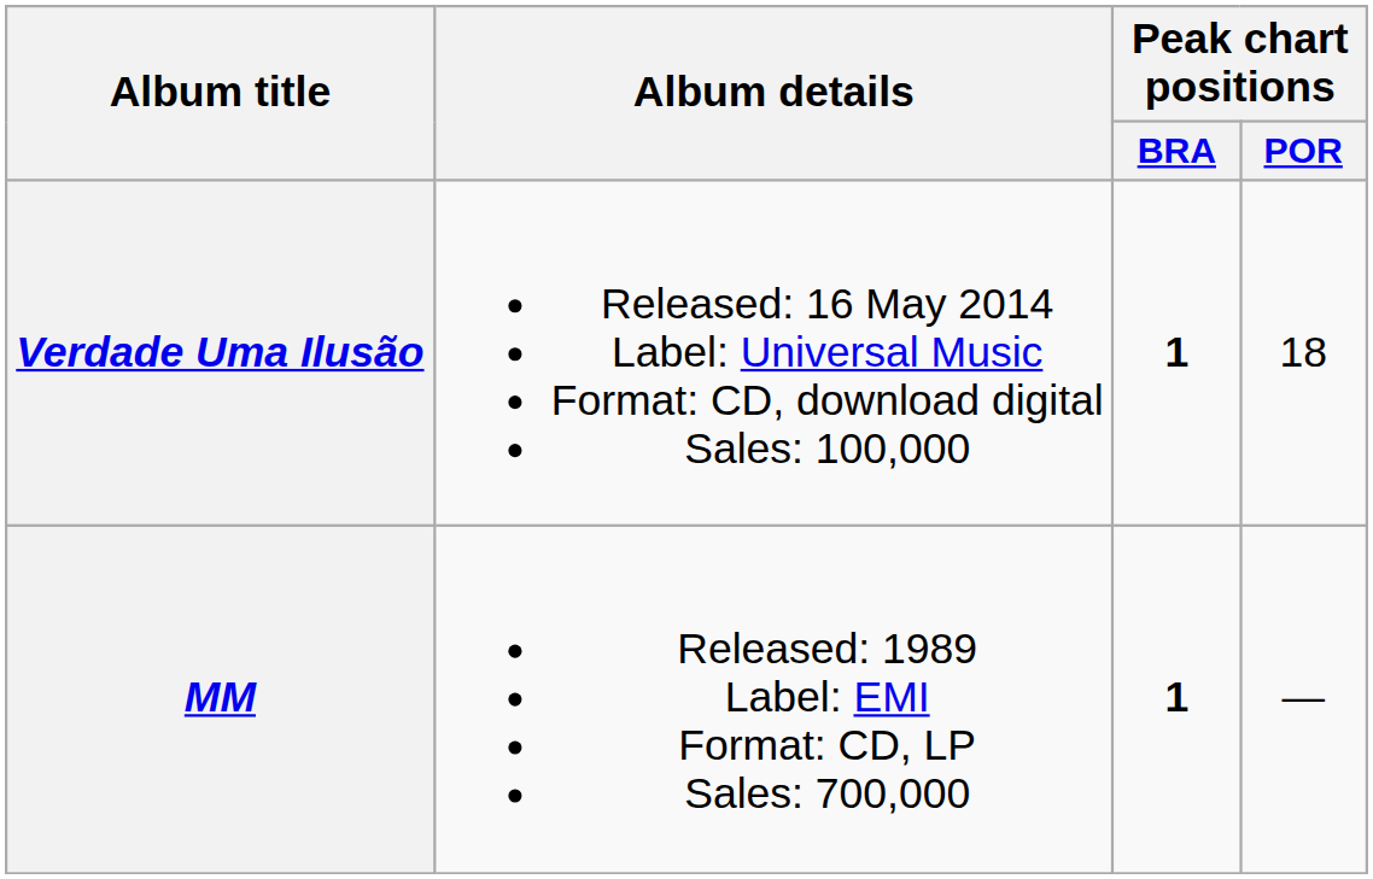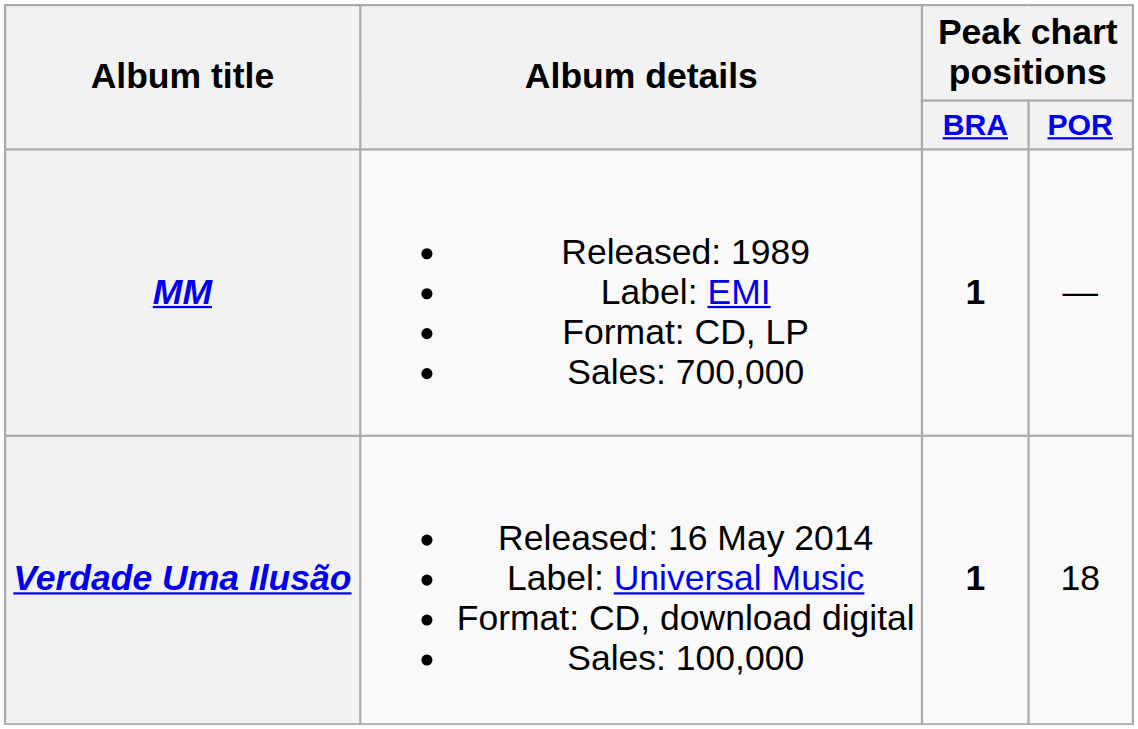 <table class="wikitable plainrowheaders" style="text-align:center;" border="1">
 <tr>
 <th scope="col" rowspan="2">Album title</th>
 <th scope="col" rowspan="2">Album details</th>
 <th scope="col" colspan="2">Peak chart positions</th>
 </tr>
 <tr>
 <th scope="col" style="width:3em;font-size:85%;"><a href='#'>BRA</a></th>
 <th scope="col" style="width:3em;font-size:85%;"><a href='#'>POR</a></th>
 </tr>
 <tr>
+<th scope="row"><em><a href='#'>MM</a></em></th>
+<td><br><ul><li>Released: 1989</li><li>Label: <a href='#'>EMI</a></li><li>Format: CD, LP</li><li>Sales: 700,000</li></ul></td>
+<td><strong>1</strong></td>
+<td>—</td>
+</tr>
+<tr>
 <th scope="row"><em><a href='#'>Verdade Uma Ilusão</a></em></th>
 <td><br><ul><li>Released: 16 May 2014</li><li>Label: <a href='#'>Universal Music</a></li><li>Format: CD, download digital</li><li>Sales: 100,000</li></ul></td>
 <td><strong>1</strong></td>
 <td>18</td>
 </tr>
-<tr>
-<th scope="row"><em><a href='#'>MM</a></em></th>
-<td><br><ul><li>Released: 1989</li><li>Label: <a href='#'>EMI</a></li><li>Format: CD, LP</li><li>Sales: 700,000</li></ul></td>
-<td><strong>1</strong></td>
-<td>—</td>
-</tr>
 </table>
